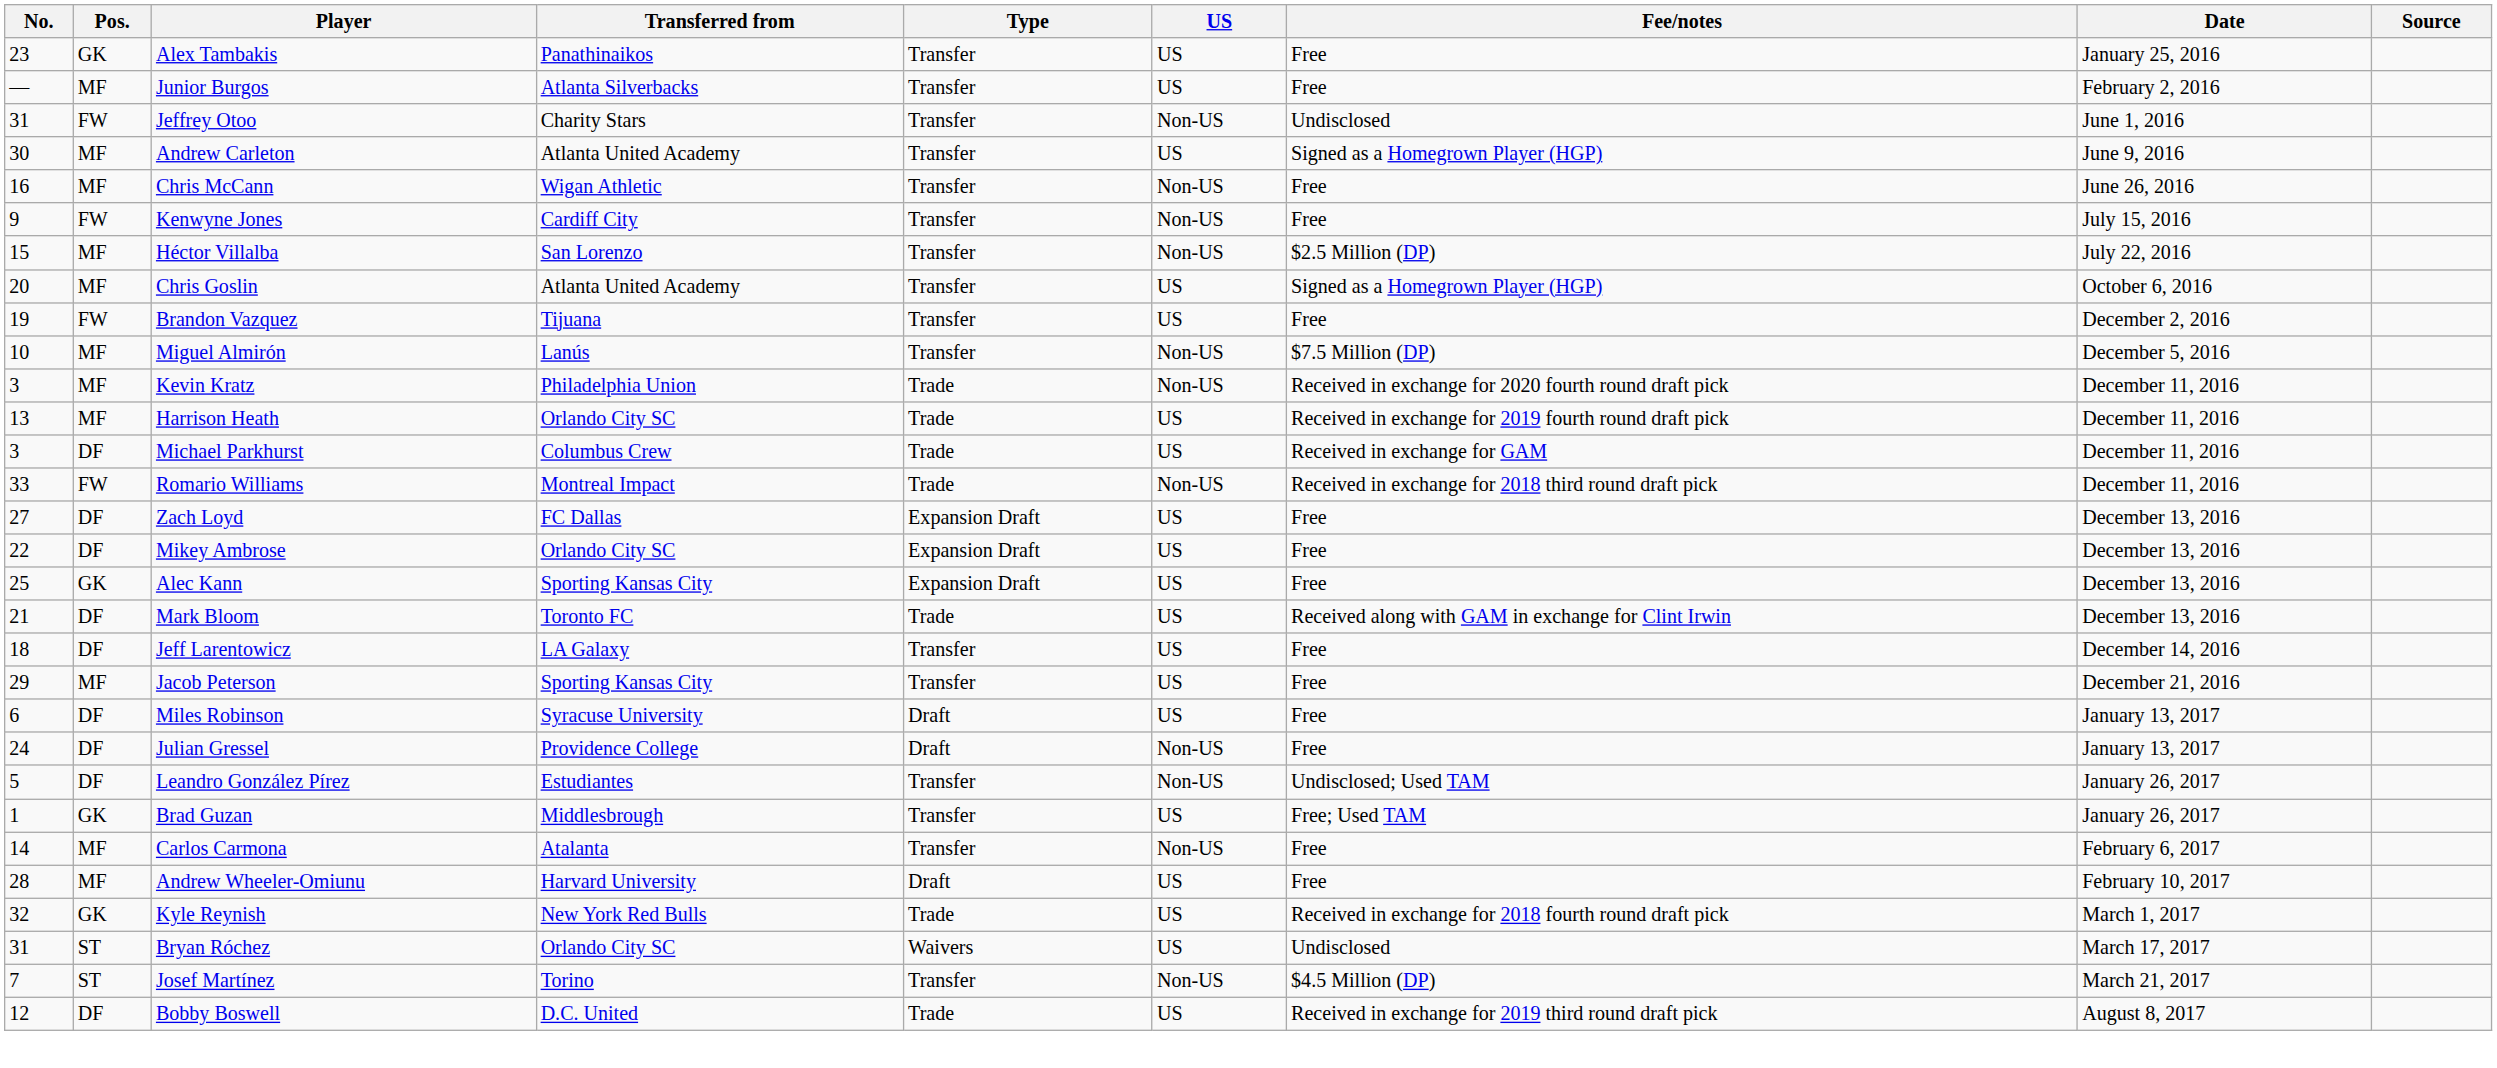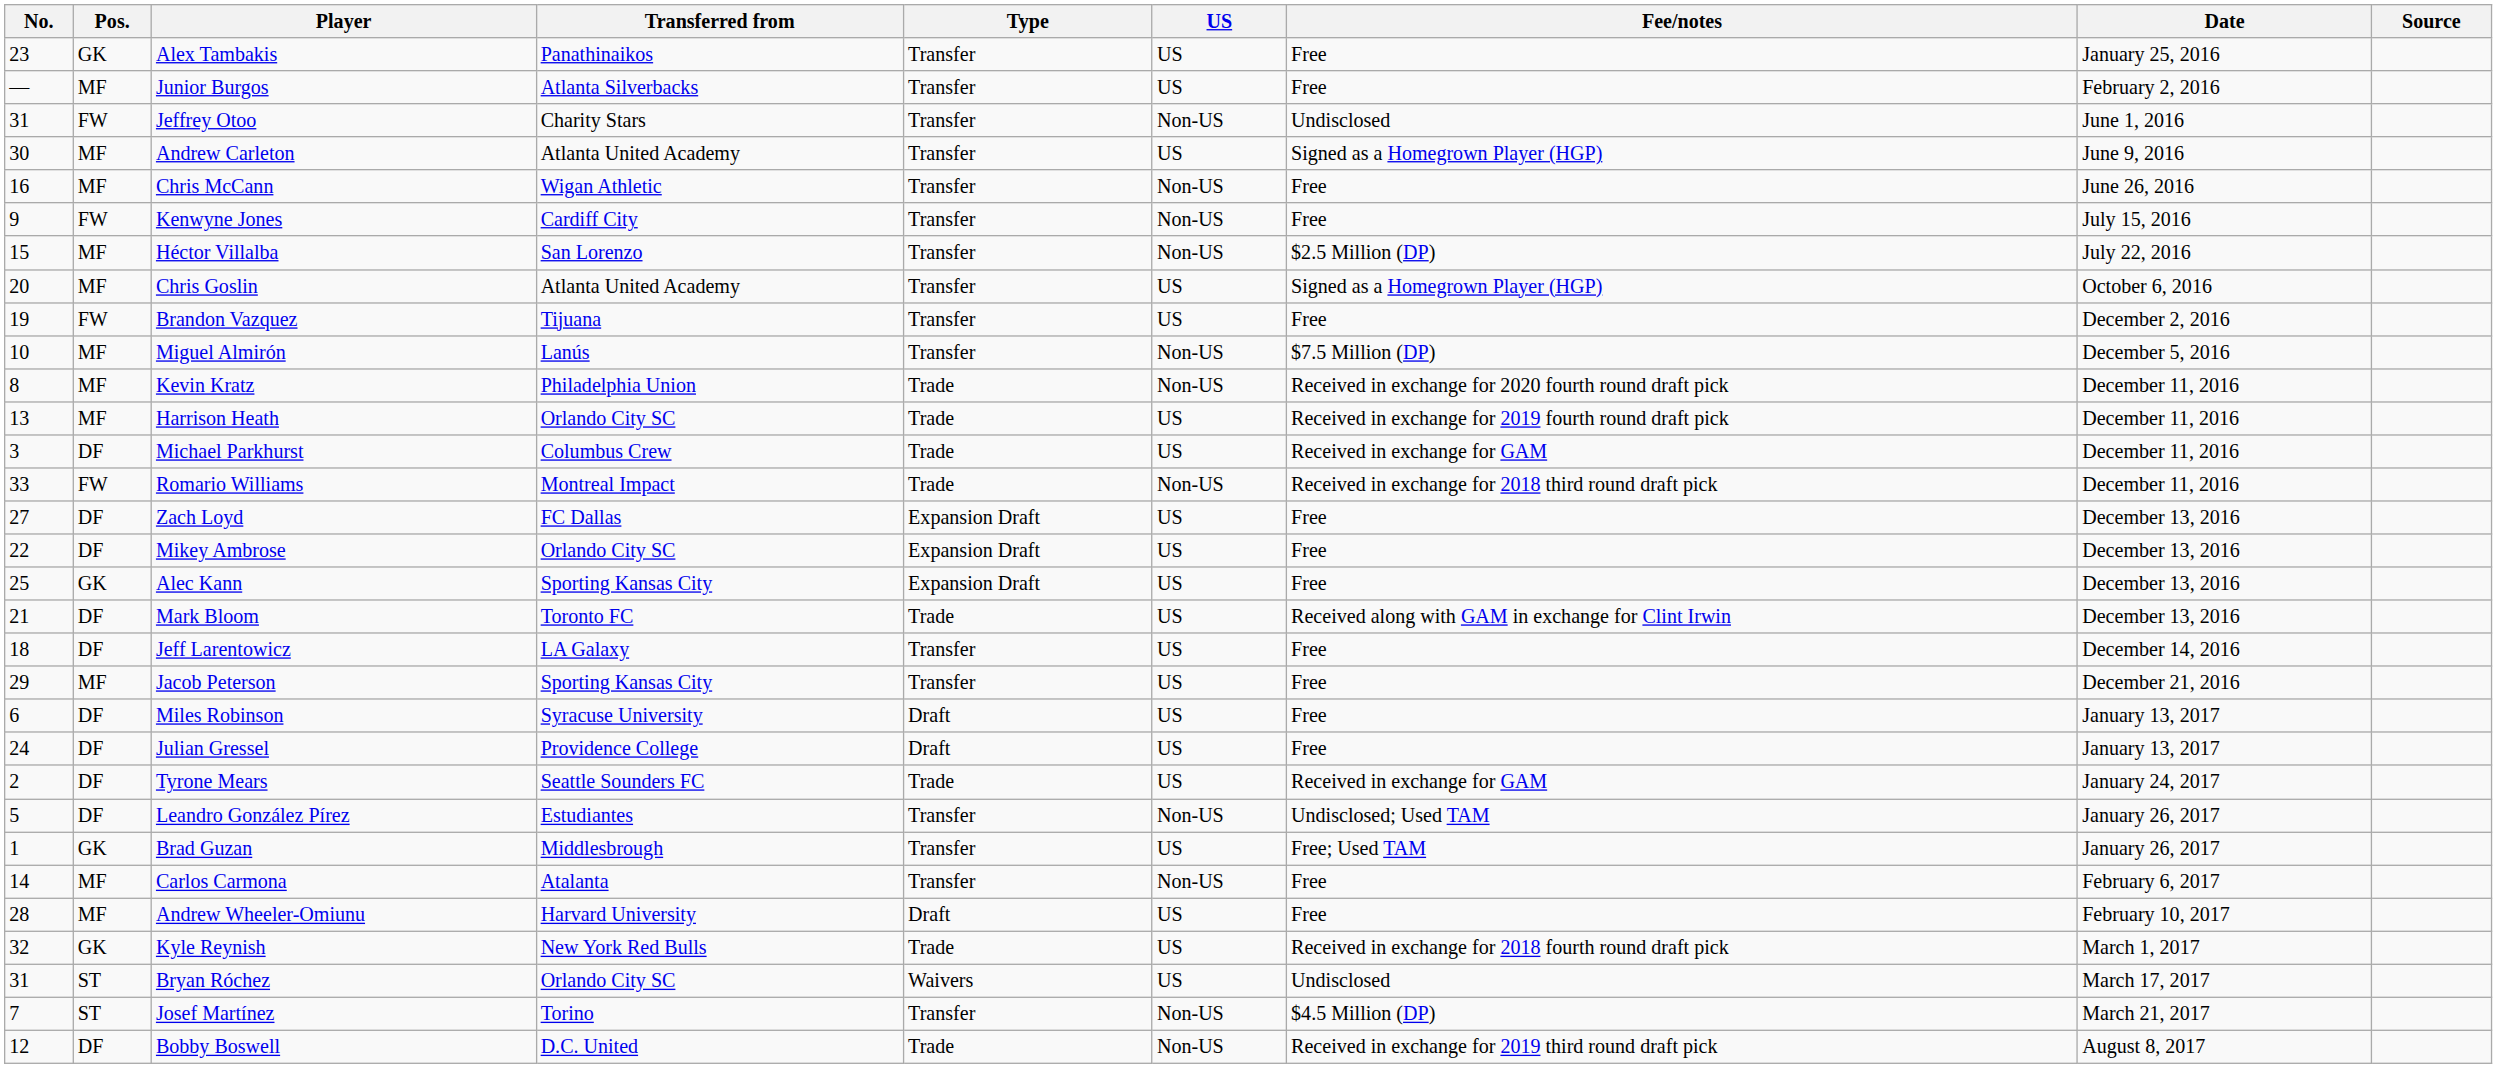 <table class="wikitable sortable" style="width:95%; text-align:center; font-size:95%; text-align:left">
 <tr>
 <th><strong>No.</strong></th>
 <th><strong>Pos.</strong></th>
 <th><strong>Player</strong></th>
 <th><strong>Transferred from</strong></th>
 <th><strong>Type</strong></th>
 <th><strong><a href='#'>US</a></strong></th>
 <th><strong>Fee/notes</strong></th>
 <th><strong>Date</strong></th>
 <th><strong>Source</strong></th>
 </tr>
 <tr>
 <td>23</td>
 <td>GK</td>
 <td> <a href='#'>Alex Tambakis</a></td>
 <td> <a href='#'>Panathinaikos</a></td>
 <td>Transfer</td>
 <td>US</td>
 <td>Free</td>
 <td>January 25, 2016</td>
 <td></td>
 </tr>
 <tr>
 <td>—</td>
 <td>MF</td>
 <td> <a href='#'>Junior Burgos</a></td>
 <td> <a href='#'>Atlanta Silverbacks</a></td>
 <td>Transfer</td>
 <td>US</td>
 <td>Free</td>
 <td>February 2, 2016</td>
 <td></td>
 </tr>
 <tr>
 <td>31</td>
 <td>FW</td>
 <td> <a href='#'>Jeffrey Otoo</a></td>
 <td> Charity Stars</td>
 <td>Transfer</td>
 <td>Non-US</td>
 <td>Undisclosed</td>
 <td>June 1, 2016</td>
 <td></td>
 </tr>
 <tr>
 <td>30</td>
 <td>MF</td>
 <td> <a href='#'>Andrew Carleton</a></td>
 <td> Atlanta United Academy</td>
 <td>Transfer</td>
 <td>US</td>
 <td>Signed as a <a href='#'>Homegrown Player (HGP)</a></td>
 <td>June 9, 2016</td>
 <td></td>
 </tr>
 <tr>
 <td>16</td>
 <td>MF</td>
 <td> <a href='#'>Chris McCann</a></td>
 <td> <a href='#'>Wigan Athletic</a></td>
 <td>Transfer</td>
 <td>Non-US</td>
 <td>Free</td>
 <td>June 26, 2016</td>
 <td></td>
 </tr>
 <tr>
 <td>9</td>
 <td>FW</td>
 <td> <a href='#'>Kenwyne Jones</a></td>
 <td> <a href='#'>Cardiff City</a></td>
 <td>Transfer</td>
 <td>Non-US</td>
 <td>Free</td>
 <td>July 15, 2016</td>
 <td></td>
 </tr>
 <tr>
 <td>15</td>
 <td>MF</td>
 <td> <a href='#'>Héctor Villalba</a></td>
 <td> <a href='#'>San Lorenzo</a></td>
 <td>Transfer</td>
 <td>Non-US</td>
 <td>$2.5 Million (<a href='#'>DP</a>)</td>
 <td>July 22, 2016</td>
 <td></td>
 </tr>
 <tr>
 <td>20</td>
 <td>MF</td>
 <td> <a href='#'>Chris Goslin</a></td>
 <td> Atlanta United Academy</td>
 <td>Transfer</td>
 <td>US</td>
 <td>Signed as a <a href='#'>Homegrown Player (HGP)</a></td>
 <td>October 6, 2016</td>
 <td></td>
 </tr>
 <tr>
 <td>19</td>
 <td>FW</td>
 <td> <a href='#'>Brandon Vazquez</a></td>
 <td> <a href='#'>Tijuana</a></td>
 <td>Transfer</td>
 <td>US</td>
 <td>Free</td>
 <td>December 2, 2016</td>
 <td></td>
 </tr>
 <tr>
 <td>10</td>
 <td>MF</td>
 <td> <a href='#'>Miguel Almirón</a></td>
 <td> <a href='#'>Lanús</a></td>
 <td>Transfer</td>
 <td>Non-US</td>
 <td>$7.5 Million (<a href='#'>DP</a>)</td>
 <td>December 5, 2016</td>
 <td></td>
 </tr>
 <tr>
-<td>3</td>
+<td>8</td>
 <td>MF</td>
 <td> <a href='#'>Kevin Kratz</a></td>
 <td> <a href='#'>Philadelphia Union</a></td>
 <td>Trade</td>
 <td>Non-US</td>
 <td>Received in exchange for 2020 fourth round draft pick</td>
 <td>December 11, 2016</td>
 <td></td>
 </tr>
 <tr>
 <td>13</td>
 <td>MF</td>
 <td> <a href='#'>Harrison Heath</a></td>
 <td> <a href='#'>Orlando City SC</a></td>
 <td>Trade</td>
 <td>US</td>
 <td>Received in exchange for <a href='#'>2019</a> fourth round draft pick</td>
 <td>December 11, 2016</td>
 <td></td>
 </tr>
 <tr>
 <td>3</td>
 <td>DF</td>
 <td> <a href='#'>Michael Parkhurst</a></td>
 <td> <a href='#'>Columbus Crew</a></td>
 <td>Trade</td>
 <td>US</td>
 <td>Received in exchange for <a href='#'>GAM</a></td>
 <td>December 11, 2016</td>
 <td></td>
 </tr>
 <tr>
 <td>33</td>
 <td>FW</td>
 <td> <a href='#'>Romario Williams</a></td>
 <td> <a href='#'>Montreal Impact</a></td>
 <td>Trade</td>
 <td>Non-US</td>
 <td>Received in exchange for <a href='#'>2018</a> third round draft pick</td>
 <td>December 11, 2016</td>
 <td></td>
 </tr>
 <tr>
 <td>27</td>
 <td>DF</td>
 <td> <a href='#'>Zach Loyd</a></td>
 <td> <a href='#'>FC Dallas</a></td>
 <td>Expansion Draft</td>
 <td>US</td>
 <td>Free</td>
 <td>December 13, 2016</td>
 <td></td>
 </tr>
 <tr>
 <td>22</td>
 <td>DF</td>
 <td> <a href='#'>Mikey Ambrose</a></td>
 <td> <a href='#'>Orlando City SC</a></td>
 <td>Expansion Draft</td>
 <td>US</td>
 <td>Free</td>
 <td>December 13, 2016</td>
 <td></td>
 </tr>
 <tr>
 <td>25</td>
 <td>GK</td>
 <td> <a href='#'>Alec Kann</a></td>
 <td> <a href='#'>Sporting Kansas City</a></td>
 <td>Expansion Draft</td>
 <td>US</td>
 <td>Free</td>
 <td>December 13, 2016</td>
 <td></td>
 </tr>
 <tr>
 <td>21</td>
 <td>DF</td>
 <td> <a href='#'>Mark Bloom</a></td>
 <td> <a href='#'>Toronto FC</a></td>
 <td>Trade</td>
 <td>US</td>
 <td>Received along with <a href='#'>GAM</a> in exchange for <a href='#'>Clint Irwin</a></td>
 <td>December 13, 2016</td>
 <td></td>
 </tr>
 <tr>
 <td>18</td>
 <td>DF</td>
 <td> <a href='#'>Jeff Larentowicz</a></td>
 <td> <a href='#'>LA Galaxy</a></td>
 <td>Transfer</td>
 <td>US</td>
 <td>Free</td>
 <td>December 14, 2016</td>
 <td></td>
 </tr>
 <tr>
 <td>29</td>
 <td>MF</td>
 <td> <a href='#'>Jacob Peterson</a></td>
 <td> <a href='#'>Sporting Kansas City</a></td>
 <td>Transfer</td>
 <td>US</td>
 <td>Free</td>
 <td>December 21, 2016</td>
 <td></td>
 </tr>
 <tr>
 <td>6</td>
 <td>DF</td>
 <td> <a href='#'>Miles Robinson</a></td>
 <td> <a href='#'>Syracuse University</a></td>
 <td>Draft</td>
 <td>US</td>
 <td>Free</td>
 <td>January 13, 2017</td>
 <td></td>
 </tr>
 <tr>
 <td>24</td>
 <td>DF</td>
 <td> <a href='#'>Julian Gressel</a></td>
 <td> <a href='#'>Providence College</a></td>
 <td>Draft</td>
-<td>Non-US</td>
+<td>US</td>
 <td>Free</td>
 <td>January 13, 2017</td>
+<td></td>
+</tr>
+<tr>
+<td>2</td>
+<td>DF</td>
+<td> <a href='#'>Tyrone Mears</a></td>
+<td> <a href='#'>Seattle Sounders FC</a></td>
+<td>Trade</td>
+<td>US</td>
+<td>Received in exchange for <a href='#'>GAM</a></td>
+<td>January 24, 2017</td>
 <td></td>
 </tr>
 <tr>
 <td>5</td>
 <td>DF</td>
 <td> <a href='#'>Leandro González Pírez</a></td>
 <td> <a href='#'>Estudiantes</a></td>
 <td>Transfer</td>
 <td>Non-US</td>
 <td>Undisclosed; Used <a href='#'>TAM</a></td>
 <td>January 26, 2017</td>
 <td></td>
 </tr>
 <tr>
 <td>1</td>
 <td>GK</td>
 <td> <a href='#'>Brad Guzan</a></td>
 <td> <a href='#'>Middlesbrough</a></td>
 <td>Transfer</td>
 <td>US</td>
 <td>Free; Used <a href='#'>TAM</a></td>
 <td>January 26, 2017</td>
 <td></td>
 </tr>
 <tr>
 <td>14</td>
 <td>MF</td>
 <td> <a href='#'>Carlos Carmona</a></td>
 <td> <a href='#'>Atalanta</a></td>
 <td>Transfer</td>
 <td>Non-US</td>
 <td>Free</td>
 <td>February 6, 2017</td>
 <td></td>
 </tr>
 <tr>
 <td>28</td>
 <td>MF</td>
 <td> <a href='#'>Andrew Wheeler-Omiunu</a></td>
 <td> <a href='#'>Harvard University</a></td>
 <td>Draft</td>
 <td>US</td>
 <td>Free</td>
 <td>February 10, 2017</td>
 <td></td>
 </tr>
 <tr>
 <td>32</td>
 <td>GK</td>
 <td> <a href='#'>Kyle Reynish</a></td>
 <td> <a href='#'>New York Red Bulls</a></td>
 <td>Trade</td>
 <td>US</td>
 <td>Received in exchange for <a href='#'>2018</a> fourth round draft pick</td>
 <td>March 1, 2017</td>
 <td></td>
 </tr>
 <tr>
 <td>31</td>
 <td>ST</td>
 <td> <a href='#'>Bryan Róchez</a></td>
 <td> <a href='#'>Orlando City SC</a></td>
 <td>Waivers</td>
 <td>US</td>
 <td>Undisclosed</td>
 <td>March 17, 2017</td>
 <td></td>
 </tr>
 <tr>
 <td>7</td>
 <td>ST</td>
 <td> <a href='#'>Josef Martínez</a></td>
 <td> <a href='#'>Torino</a></td>
 <td>Transfer</td>
 <td>Non-US</td>
 <td>$4.5 Million (<a href='#'>DP</a>)</td>
 <td>March 21, 2017</td>
 <td></td>
 </tr>
 <tr>
 <td>12</td>
 <td>DF</td>
 <td> <a href='#'>Bobby Boswell</a></td>
 <td> <a href='#'>D.C. United</a></td>
 <td>Trade</td>
-<td>US</td>
+<td>Non-US</td>
 <td>Received in exchange for <a href='#'>2019</a> third round draft pick</td>
 <td>August 8, 2017</td>
 <td></td>
 </tr>
 </table>
